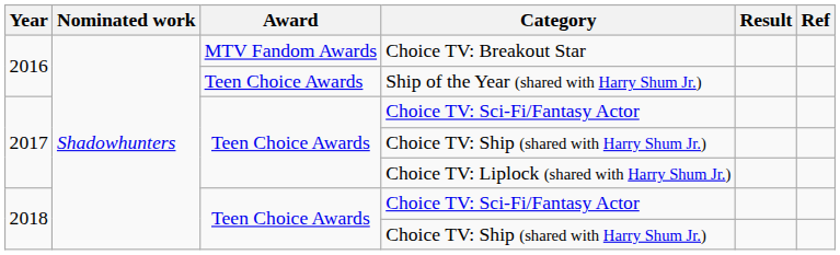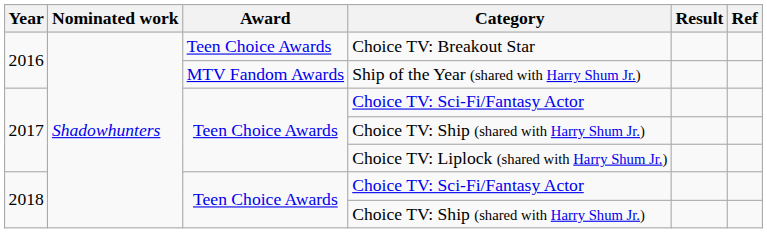 <table class="wikitable">
 <tr>
 <th>Year</th>
 <th>Nominated work</th>
 <th>Award</th>
 <th>Category</th>
 <th>Result</th>
 <th>Ref</th>
 </tr>
 <tr>
 <td rowspan="2">2016</td>
 <td rowspan="9"><em><a href='#'>Shadowhunters</a></em></td>
-<td><a href='#'>MTV Fandom Awards</a></td>
+<td><a href='#'>Teen Choice Awards</a></td>
 <td>Choice TV: Breakout Star</td>
 <td></td>
 <td style="text-align:center;"></td>
 </tr>
 <tr>
-<td><a href='#'>Teen Choice Awards</a></td>
+<td><a href='#'>MTV Fandom Awards</a></td>
 <td>Ship of the Year <small>(shared with <a href='#'>Harry Shum Jr.</a>)</small></td>
 <td></td>
 <td style="text-align:center;"></td>
 </tr>
 <tr>
 <td rowspan="3" style="text-align: center;">2017</td>
 <td rowspan="3" style="text-align: center;"><a href='#'>Teen Choice Awards</a></td>
 <td><a href='#'>Choice TV: Sci-Fi/Fantasy Actor</a></td>
 <td></td>
 <td style="text-align:center;"></td>
 </tr>
 <tr>
 <td>Choice TV: Ship <small>(shared with <a href='#'>Harry Shum Jr.</a>)</small></td>
 <td></td>
 <td style="text-align:center;"></td>
 </tr>
 <tr>
 <td>Choice TV: Liplock <small>(shared with <a href='#'>Harry Shum Jr.</a>)</small></td>
 <td></td>
 <td style="text-align:center;"></td>
 </tr>
 <tr>
 <td rowspan="4" style="text-align: center;">2018</td>
 <td rowspan="2" style="text-align: center;"><a href='#'>Teen Choice Awards</a></td>
 <td><a href='#'>Choice TV: Sci-Fi/Fantasy Actor</a></td>
 <td></td>
 <td></td>
 </tr>
 <tr>
 <td>Choice TV: Ship <small>(shared with <a href='#'>Harry Shum Jr.</a>)</small></td>
 <td></td>
 <td></td>
 </tr>
 </table>
